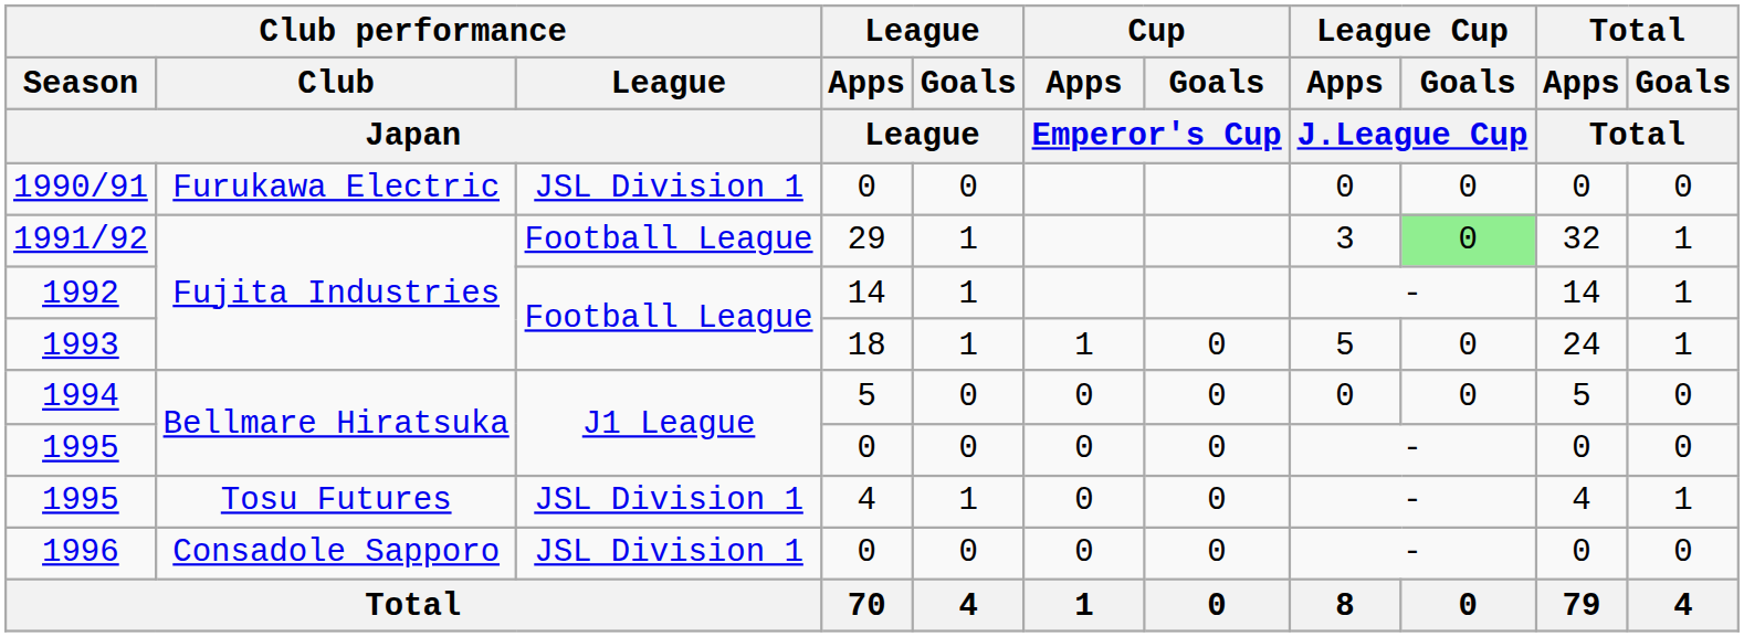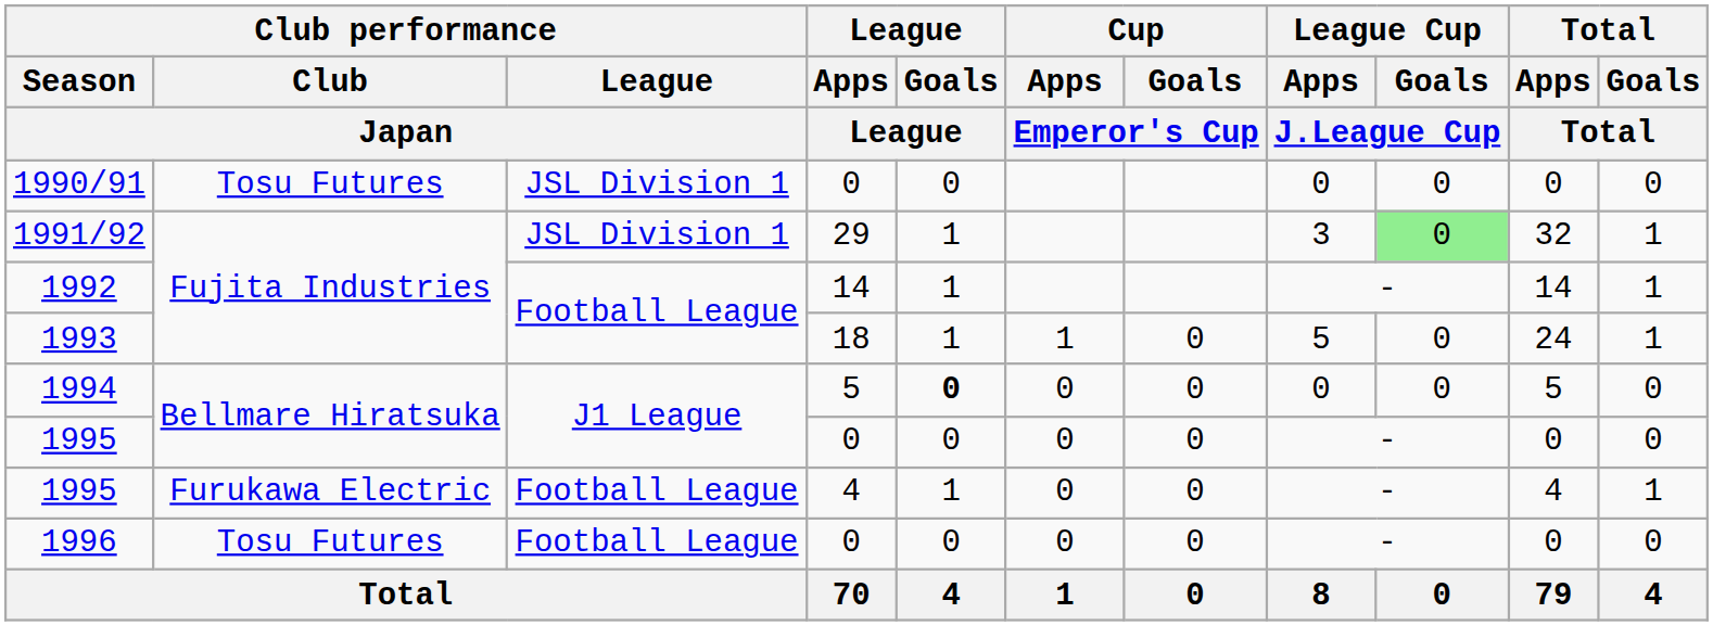 <table class="wikitable" style="text-align:center;">
 <tr>
 <th colspan=3>Club performance</th>
 <th colspan=2>League</th>
 <th colspan=2>Cup</th>
 <th colspan=2>League Cup</th>
 <th colspan=2>Total</th>
 </tr>
 <tr>
 <th>Season</th>
 <th>Club</th>
 <th>League</th>
 <th>Apps</th>
 <th>Goals</th>
 <th>Apps</th>
 <th>Goals</th>
 <th>Apps</th>
 <th>Goals</th>
 <th>Apps</th>
 <th>Goals</th>
 </tr>
 <tr>
 <th colspan=3>Japan</th>
 <th colspan=2>League</th>
 <th colspan=2><a href='#'>Emperor's Cup</a></th>
 <th colspan=2><a href='#'>J.League Cup</a></th>
 <th colspan=2>Total</th>
 </tr>
 <tr>
 <td><a href='#'>1990/91</a></td>
-<td><a href='#'>Furukawa Electric</a></td>
+<td><a href='#'>Tosu Futures</a></td>
 <td><a href='#'>JSL Division 1</a></td>
 <td>0</td>
 <td>0</td>
 <td></td>
 <td></td>
 <td>0</td>
 <td>0</td>
 <td>0</td>
 <td>0</td>
 </tr>
 <tr>
 <td><a href='#'>1991/92</a></td>
 <td rowspan="3"><a href='#'>Fujita Industries</a></td>
-<td><a href='#'>Football League</a></td>
+<td><a href='#'>JSL Division 1</a></td>
 <td>29</td>
 <td>1</td>
 <td></td>
 <td></td>
 <td>3</td>
 <td style="background: lightgreen;">0</td>
 <td>32</td>
 <td>1</td>
 </tr>
 <tr>
 <td><a href='#'>1992</a></td>
 <td rowspan="2"><a href='#'>Football League</a></td>
 <td>14</td>
 <td>1</td>
 <td></td>
 <td></td>
 <td colspan="2">-</td>
 <td>14</td>
 <td>1</td>
 </tr>
 <tr>
 <td><a href='#'>1993</a></td>
 <td>18</td>
 <td>1</td>
 <td>1</td>
 <td>0</td>
 <td>5</td>
 <td>0</td>
 <td>24</td>
 <td>1</td>
 </tr>
 <tr>
 <td><a href='#'>1994</a></td>
 <td rowspan="2"><a href='#'>Bellmare Hiratsuka</a></td>
 <td rowspan="2"><a href='#'>J1 League</a></td>
 <td>5</td>
-<td>0</td>
+<td><strong>0</strong></td>
 <td>0</td>
 <td>0</td>
 <td>0</td>
 <td>0</td>
 <td>5</td>
 <td>0</td>
 </tr>
 <tr>
 <td><a href='#'>1995</a></td>
 <td>0</td>
 <td>0</td>
 <td>0</td>
 <td>0</td>
 <td colspan="2">-</td>
 <td>0</td>
 <td>0</td>
 </tr>
 <tr>
 <td><a href='#'>1995</a></td>
-<td><a href='#'>Tosu Futures</a></td>
-<td><a href='#'>JSL Division 1</a></td>
+<td><a href='#'>Furukawa Electric</a></td>
+<td><a href='#'>Football League</a></td>
 <td>4</td>
 <td>1</td>
 <td>0</td>
 <td>0</td>
 <td colspan="2">-</td>
 <td>4</td>
 <td>1</td>
 </tr>
 <tr>
 <td><a href='#'>1996</a></td>
-<td><a href='#'>Consadole Sapporo</a></td>
-<td><a href='#'>JSL Division 1</a></td>
+<td><a href='#'>Tosu Futures</a></td>
+<td><a href='#'>Football League</a></td>
 <td>0</td>
 <td>0</td>
 <td>0</td>
 <td>0</td>
 <td colspan="2">-</td>
 <td>0</td>
 <td>0</td>
 </tr>
 <tr>
 <th colspan=3>Total</th>
 <th>70</th>
 <th>4</th>
 <th>1</th>
 <th>0</th>
 <th>8</th>
 <th>0</th>
 <th>79</th>
 <th>4</th>
 </tr>
 </table>
